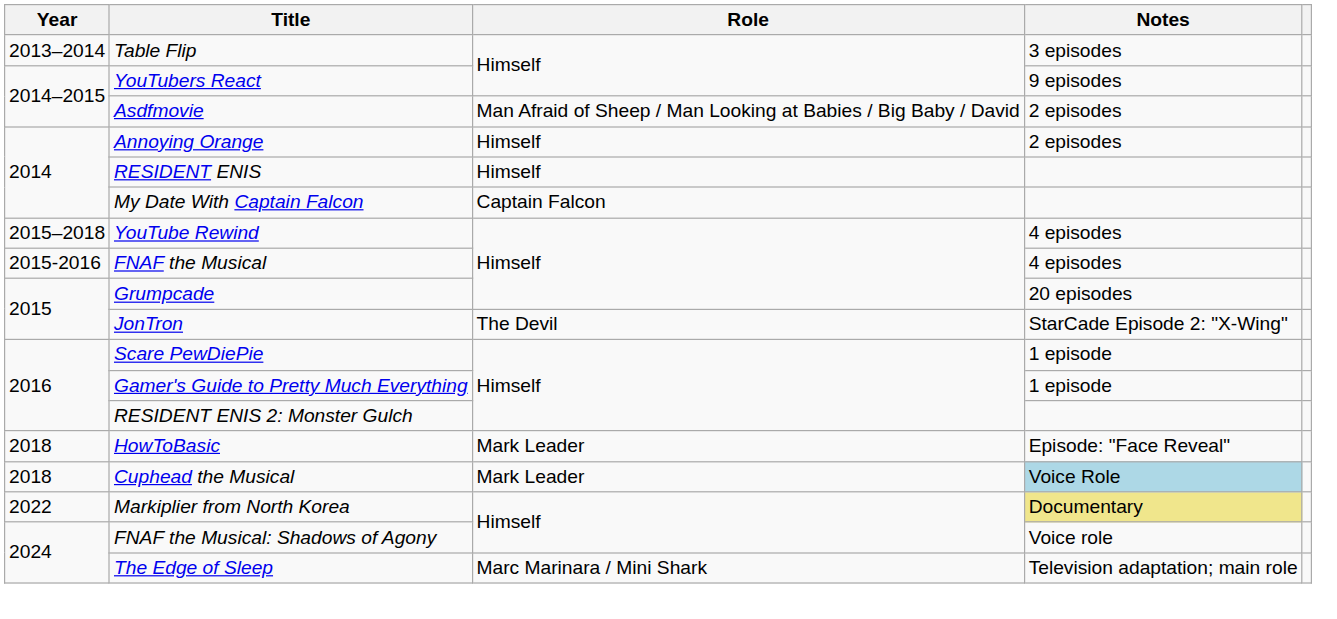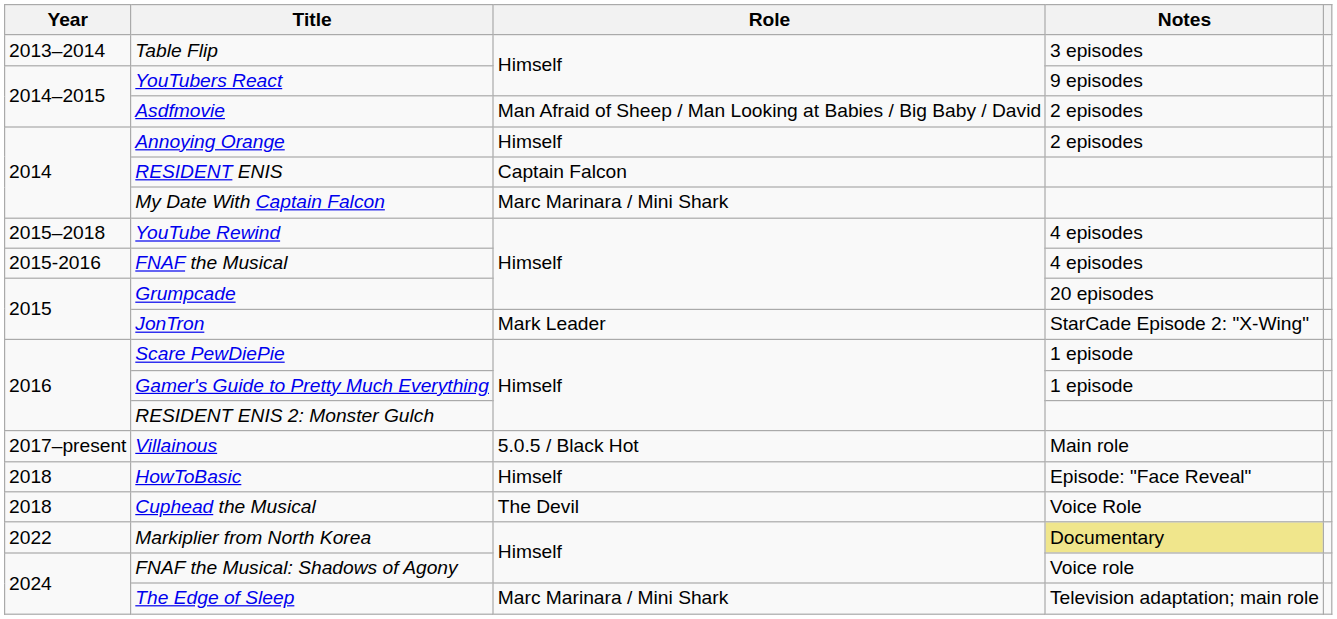 <table class="wikitable sortable">
 <tr>
 <th>Year</th>
 <th>Title</th>
 <th>Role</th>
 <th>Notes</th>
 <th scope="col" class="unsortable"></th>
 </tr>
 <tr>
 <td>2013–2014</td>
 <td><em>Table Flip</em></td>
 <td rowspan="2">Himself</td>
 <td>3 episodes</td>
 <td style="text-align:center;"></td>
 </tr>
 <tr>
 <td rowspan="2">2014–2015</td>
 <td><em><a href='#'>YouTubers React</a></em></td>
 <td>9 episodes</td>
 <td></td>
 </tr>
 <tr>
 <td><em><a href='#'>Asdfmovie</a></em></td>
 <td>Man Afraid of Sheep / Man Looking at Babies / Big Baby / David</td>
 <td>2 episodes</td>
 <td style="text-align:center;"></td>
 </tr>
 <tr>
 <td rowspan="3">2014</td>
 <td><em><a href='#'>Annoying Orange</a></em></td>
 <td>Himself</td>
 <td>2 episodes</td>
 <td style="text-align:center;"></td>
 </tr>
 <tr>
 <td><em><a href='#'>RESIDENT</a> ENIS</em></td>
-<td>Himself</td>
+<td>Captain Falcon</td>
 <td></td>
 <td></td>
 </tr>
 <tr>
 <td><em>My Date With <a href='#'>Captain Falcon</a></em></td>
-<td>Captain Falcon</td>
+<td>Marc Marinara / Mini Shark</td>
 <td></td>
 <td></td>
 </tr>
 <tr>
 <td>2015–2018</td>
 <td><em><a href='#'>YouTube Rewind</a></em></td>
 <td rowspan="3">Himself</td>
 <td>4 episodes</td>
 <td style="text-align:center;"></td>
 </tr>
 <tr>
 <td>2015-2016</td>
 <td><em><a href='#'>FNAF</a> the Musical</em></td>
 <td>4 episodes</td>
 <td></td>
 </tr>
 <tr>
 <td rowspan="2">2015</td>
 <td><a href='#'><em>Grumpcade</em></a></td>
 <td>20 episodes</td>
 <td style="text-align:center;"></td>
 </tr>
 <tr>
 <td><em><a href='#'>JonTron</a></em></td>
-<td>The Devil</td>
+<td>Mark Leader</td>
 <td>StarCade Episode 2: "X-Wing"</td>
 <td style="text-align:center;"></td>
 </tr>
 <tr>
 <td rowspan="3">2016</td>
 <td><em><a href='#'>Scare PewDiePie</a></em></td>
 <td rowspan="3">Himself</td>
 <td>1 episode</td>
 <td style="text-align:center;"></td>
 </tr>
 <tr>
 <td><em><a href='#'>Gamer's Guide to Pretty Much Everything</a></em></td>
 <td>1 episode</td>
 <td style="text-align:center;"></td>
 </tr>
 <tr>
 <td><em>RESIDENT ENIS 2: Monster Gulch</em></td>
 <td></td>
 <td></td>
 </tr>
 <tr>
+<td>2017–present</td>
+<td><a href='#'><em>Villainous</em></a></td>
+<td>5.0.5 / Black Hot</td>
+<td>Main role</td>
+<td style="text-align:center;"></td>
+</tr>
+<tr>
 <td>2018</td>
 <td><em><a href='#'>HowToBasic</a></em></td>
-<td>Mark Leader</td>
+<td>Himself</td>
 <td>Episode: "Face Reveal"</td>
 <td style="text-align:center;"></td>
 </tr>
 <tr>
 <td>2018</td>
 <td><em><a href='#'>Cuphead</a> the Musical</em></td>
-<td>Mark Leader</td>
-<td style="background: lightblue;">Voice Role</td>
+<td>The Devil</td>
+<td>Voice Role</td>
 <td></td>
 </tr>
 <tr>
 <td>2022</td>
 <td><em>Markiplier from North Korea</em></td>
 <td rowspan="2">Himself</td>
 <td style="background: khaki;">Documentary</td>
 <td style="text-align:center;"></td>
 </tr>
 <tr>
 <td rowspan="2">2024</td>
 <td><em>FNAF the Musical: Shadows of Agony</em></td>
 <td>Voice role</td>
 <td></td>
 </tr>
 <tr>
 <td><em><a href='#'>The Edge of Sleep</a></em></td>
 <td>Marc Marinara / Mini Shark</td>
 <td>Television adaptation; main role</td>
 <td style="text-align:center;"></td>
 </tr>
 </table>
